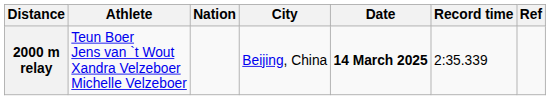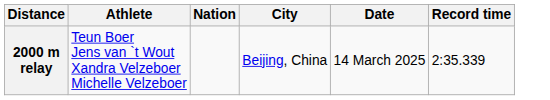 <table class="wikitable">
 <tr>
 <th>Distance</th>
 <th>Athlete</th>
 <th>Nation</th>
 <th>City</th>
 <th>Date</th>
 <th>Record time</th>
-<th>Ref</th>
 </tr>
 <tr>
 <th>2000 m<br>relay</th>
 <td><a href='#'>Teun Boer</a><br><a href='#'>Jens van `t Wout</a><br><a href='#'>Xandra Velzeboer</a><br><a href='#'>Michelle Velzeboer</a></td>
 <td></td>
 <td><a href='#'>Beijing</a>, China</td>
-<td><strong>14 March 2025</strong></td>
+<td>14 March 2025</td>
 <td>2:35.339</td>
-<td></td>
 </tr>
 </table>
